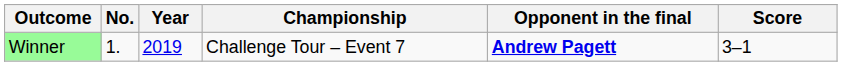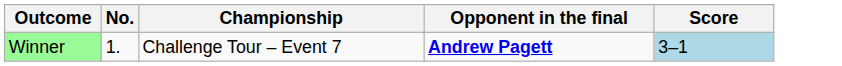 <table class="sortable wikitable">
 <tr>
 <th width="80">Outcome</th>
 <th width="20">No.</th>
-<th width="50">Year</th>
 <th width="250">Championship</th>
 <th width="200">Opponent in the final</th>
 <th width="100">Score</th>
 </tr>
 <tr>
 <td style="background:#98fb98;">Winner</td>
 <td>1.</td>
-<td><a href='#'>2019</a></td>
 <td>Challenge Tour – Event 7</td>
 <td><strong> <a href='#'>Andrew Pagett</a></strong></td>
-<td>3–1</td>
+<td style="background: lightblue;">3–1</td>
 </tr>
 </table>
